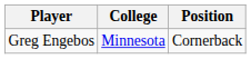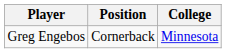 <table class="wikitable">
 <tr>
 <th>Player</th>
+<th>Position</th>
 <th>College</th>
-<th>Position</th>
 </tr>
 <tr>
 <td>Greg Engebos</td>
+<td>Cornerback</td>
 <td><a href='#'>Minnesota</a></td>
-<td>Cornerback</td>
 </tr>
 </table>
